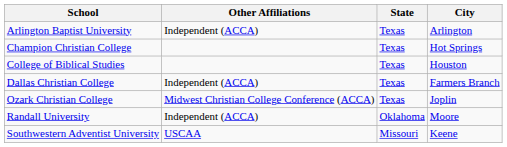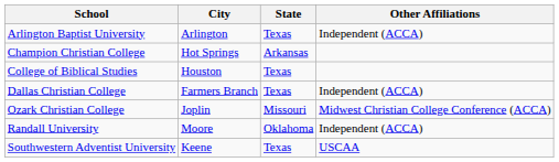 <table class="wikitable sortable">
 <tr>
 <th>School</th>
+<th>City</th>
+<th>State</th>
 <th>Other Affiliations</th>
-<th>State</th>
-<th>City</th>
 </tr>
 <tr>
 <td><a href='#'>Arlington Baptist University</a></td>
+<td><a href='#'>Arlington</a></td>
+<td><a href='#'>Texas</a></td>
 <td>Independent (<a href='#'>ACCA</a>)</td>
-<td><a href='#'>Texas</a></td>
-<td><a href='#'>Arlington</a></td>
 </tr>
 <tr>
 <td><a href='#'>Champion Christian College</a></td>
+<td><a href='#'>Hot Springs</a></td>
+<td><a href='#'>Arkansas</a></td>
 <td></td>
-<td><a href='#'>Texas</a></td>
-<td><a href='#'>Hot Springs</a></td>
 </tr>
 <tr>
 <td><a href='#'>College of Biblical Studies</a></td>
+<td><a href='#'>Houston</a></td>
+<td><a href='#'>Texas</a></td>
 <td></td>
-<td><a href='#'>Texas</a></td>
-<td><a href='#'>Houston</a></td>
 </tr>
 <tr>
 <td><a href='#'>Dallas Christian College</a></td>
+<td><a href='#'>Farmers Branch</a></td>
+<td><a href='#'>Texas</a></td>
 <td>Independent (<a href='#'>ACCA</a>)</td>
-<td><a href='#'>Texas</a></td>
-<td><a href='#'>Farmers Branch</a></td>
 </tr>
 <tr>
 <td><a href='#'>Ozark Christian College</a></td>
+<td><a href='#'>Joplin</a></td>
+<td><a href='#'>Missouri</a></td>
 <td><a href='#'>Midwest Christian College Conference</a> (<a href='#'>ACCA</a>)</td>
-<td><a href='#'>Texas</a></td>
-<td><a href='#'>Joplin</a></td>
 </tr>
 <tr>
 <td><a href='#'>Randall University</a></td>
+<td><a href='#'>Moore</a></td>
+<td><a href='#'>Oklahoma</a></td>
 <td>Independent (<a href='#'>ACCA</a>)</td>
-<td><a href='#'>Oklahoma</a></td>
-<td><a href='#'>Moore</a></td>
 </tr>
 <tr>
 <td><a href='#'>Southwestern Adventist University</a></td>
+<td><a href='#'>Keene</a></td>
+<td><a href='#'>Texas</a></td>
 <td><a href='#'>USCAA</a></td>
-<td><a href='#'>Missouri</a></td>
-<td><a href='#'>Keene</a></td>
 </tr>
 </table>
